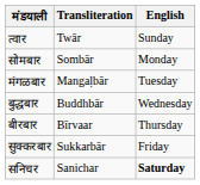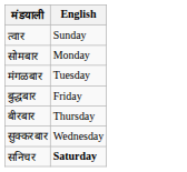 <table class="wikitable">
 <tr>
 <th>मंडयाली</th>
-<th>Transliteration</th>
 <th>English</th>
 </tr>
 <tr>
 <td>त्वार</td>
-<td>Twār</td>
 <td>Sunday</td>
 </tr>
 <tr>
 <td>सोमबार</td>
-<td>Sombār</td>
 <td>Monday</td>
 </tr>
 <tr>
 <td>मंगळबार</td>
-<td>Mangaḷbār</td>
 <td>Tuesday</td>
 </tr>
 <tr>
 <td>बुद्धबार</td>
-<td>Buddhbār</td>
-<td>Wednesday</td>
+<td>Friday</td>
 </tr>
 <tr>
 <td>बीरबार</td>
-<td>Bīrvaar</td>
 <td>Thursday</td>
 </tr>
 <tr>
 <td>सुक्करबार</td>
-<td>Sukkarbār</td>
-<td>Friday</td>
+<td>Wednesday</td>
 </tr>
 <tr>
 <td>सनिचर</td>
-<td>Sanichar</td>
 <td><strong>Saturday</strong></td>
 </tr>
 </table>
